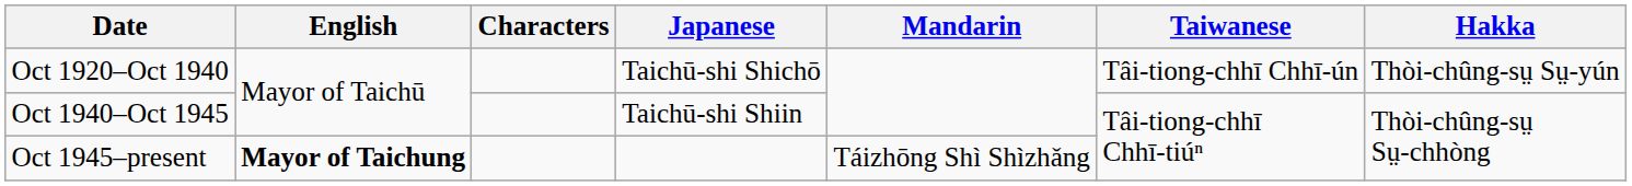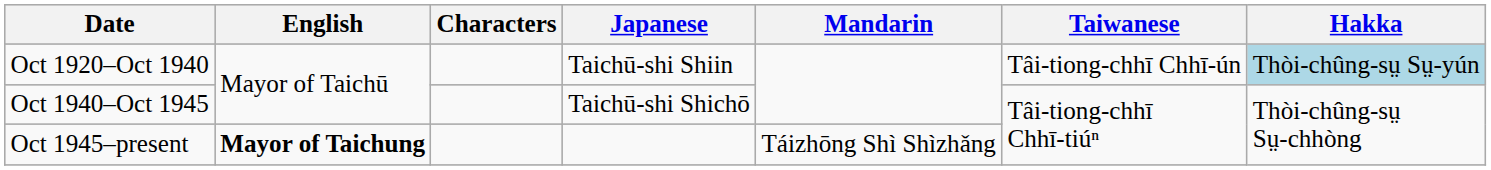 <table class=wikitable>
 <tr>
 <th>Date</th>
 <th>English</th>
 <th>Characters</th>
 <th><a href='#'>Japanese</a></th>
 <th><a href='#'>Mandarin</a></th>
 <th><a href='#'>Taiwanese</a></th>
 <th><a href='#'>Hakka</a></th>
 </tr>
 <tr>
 <td>Oct 1920–Oct 1940</td>
 <td rowspan=2>Mayor of Taichū</td>
 <td></td>
-<td>Taichū-shi Shichō</td>
+<td>Taichū-shi Shiin</td>
 <td rowspan=2></td>
 <td>Tâi-tiong-chhī Chhī-ún</td>
-<td>Thòi-chûng-sṳ Sṳ-yún</td>
+<td style="background: lightblue;">Thòi-chûng-sṳ Sṳ-yún</td>
 </tr>
 <tr>
 <td>Oct 1940–Oct 1945</td>
 <td></td>
-<td>Taichū-shi Shiin</td>
+<td>Taichū-shi Shichō</td>
 <td rowspan=2>Tâi-tiong-chhī<br>Chhī-tiúⁿ</td>
 <td rowspan=2>Thòi-chûng-sṳ<br>Sṳ-chhòng</td>
 </tr>
 <tr>
 <td>Oct 1945–present</td>
 <td><strong>Mayor of Taichung</strong></td>
 <td></td>
 <td></td>
 <td>Táizhōng Shì Shìzhǎng</td>
 </tr>
 </table>
